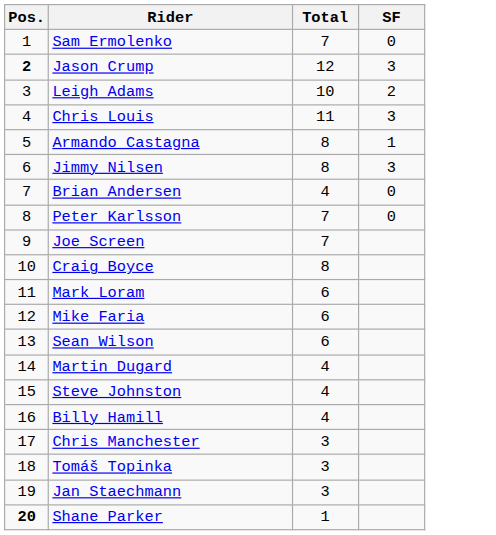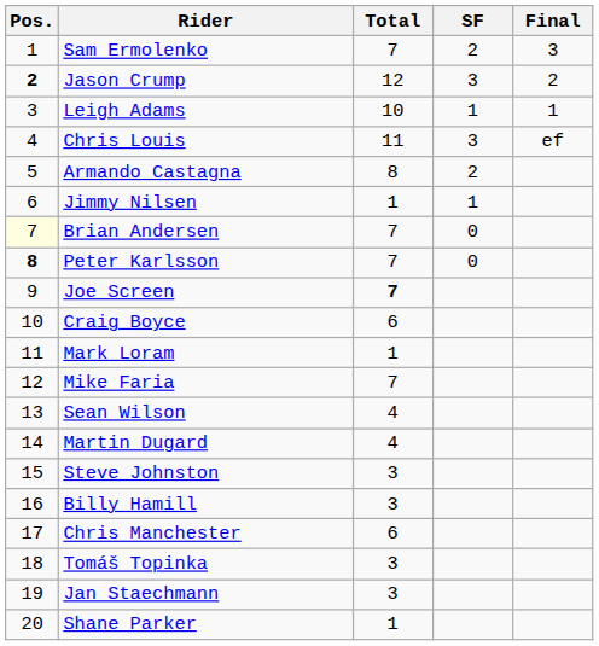 <table class=wikitable>
 <tr>
 <th width=25px>Pos.</th>
 <th width=200px>Rider</th>
 <th width=50px>Total</th>
 <th width=50px>SF</th>
+<th width=50px>Final</th>
 </tr>
 <tr align=center >
 <td>1</td>
 <td align=left> <a href='#'>Sam Ermolenko</a></td>
 <td>7</td>
-<td>0</td>
+<td>2</td>
+<td>3</td>
 </tr>
 <tr align=center>
 <td><strong>2</strong></td>
 <td align=left> <a href='#'>Jason Crump</a></td>
 <td>12</td>
 <td>3</td>
+<td>2</td>
 </tr>
 <tr align=center>
 <td>3</td>
 <td align=left> <a href='#'>Leigh Adams</a></td>
 <td>10</td>
-<td>2</td>
+<td>1</td>
+<td>1</td>
 </tr>
 <tr align=center>
 <td>4</td>
 <td align=left> <a href='#'>Chris Louis</a></td>
 <td>11</td>
 <td>3</td>
+<td>ef</td>
 </tr>
 <tr align=center>
 <td>5</td>
 <td align=left> <a href='#'>Armando Castagna</a></td>
 <td>8</td>
-<td>1</td>
+<td>2</td>
+<td></td>
 </tr>
 <tr align=center>
 <td>6</td>
 <td align=left> <a href='#'>Jimmy Nilsen</a></td>
-<td>8</td>
-<td>3</td>
+<td>1</td>
+<td>1</td>
+<td></td>
 </tr>
 <tr align=center>
+<td style="background: lightyellow;">7</td>
+<td align=left> <a href='#'>Brian Andersen</a></td>
 <td>7</td>
-<td align=left> <a href='#'>Brian Andersen</a></td>
-<td>4</td>
 <td>0</td>
+<td></td>
 </tr>
 <tr align=center>
-<td>8</td>
+<td><strong>8</strong></td>
 <td align=left> <a href='#'>Peter Karlsson</a></td>
 <td>7</td>
 <td>0</td>
+<td></td>
 </tr>
 <tr align=center>
 <td>9</td>
 <td align=left> <a href='#'>Joe Screen</a></td>
-<td>7</td>
+<td><strong>7</strong></td>
+<td></td>
 <td></td>
 </tr>
 <tr align=center>
 <td>10</td>
 <td align=left> <a href='#'>Craig Boyce</a></td>
-<td>8</td>
+<td>6</td>
+<td></td>
 <td></td>
 </tr>
 <tr align=center>
 <td>11</td>
 <td align=left> <a href='#'>Mark Loram</a></td>
-<td>6</td>
+<td>1</td>
+<td></td>
 <td></td>
 </tr>
 <tr align=center>
 <td>12</td>
 <td align=left> <a href='#'>Mike Faria</a></td>
-<td>6</td>
+<td>7</td>
+<td></td>
 <td></td>
 </tr>
 <tr align=center>
 <td>13</td>
 <td align=left> <a href='#'>Sean Wilson</a></td>
-<td>6</td>
+<td>4</td>
+<td></td>
 <td></td>
 </tr>
 <tr align=center>
 <td>14</td>
 <td align=left> <a href='#'>Martin Dugard</a></td>
 <td>4</td>
 <td></td>
+<td></td>
 </tr>
 <tr align=center>
 <td>15</td>
 <td align=left> <a href='#'>Steve Johnston</a></td>
-<td>4</td>
+<td>3</td>
+<td></td>
 <td></td>
 </tr>
 <tr align=center>
 <td>16</td>
 <td align=left> <a href='#'>Billy Hamill</a></td>
-<td>4</td>
+<td>3</td>
+<td></td>
 <td></td>
 </tr>
 <tr align=center>
 <td>17</td>
 <td align=left> <a href='#'>Chris Manchester</a></td>
-<td>3</td>
+<td>6</td>
+<td></td>
 <td></td>
 </tr>
 <tr align=center>
 <td>18</td>
 <td align=left> <a href='#'>Tomáš Topinka</a></td>
 <td>3</td>
 <td></td>
+<td></td>
 </tr>
 <tr align=center>
 <td>19</td>
 <td align=left> <a href='#'>Jan Staechmann</a></td>
 <td>3</td>
 <td></td>
+<td></td>
 </tr>
 <tr align=center>
-<td><strong>20</strong></td>
+<td>20</td>
 <td align=left> <a href='#'>Shane Parker</a></td>
 <td>1</td>
 <td></td>
+<td></td>
 </tr>
 </table>
